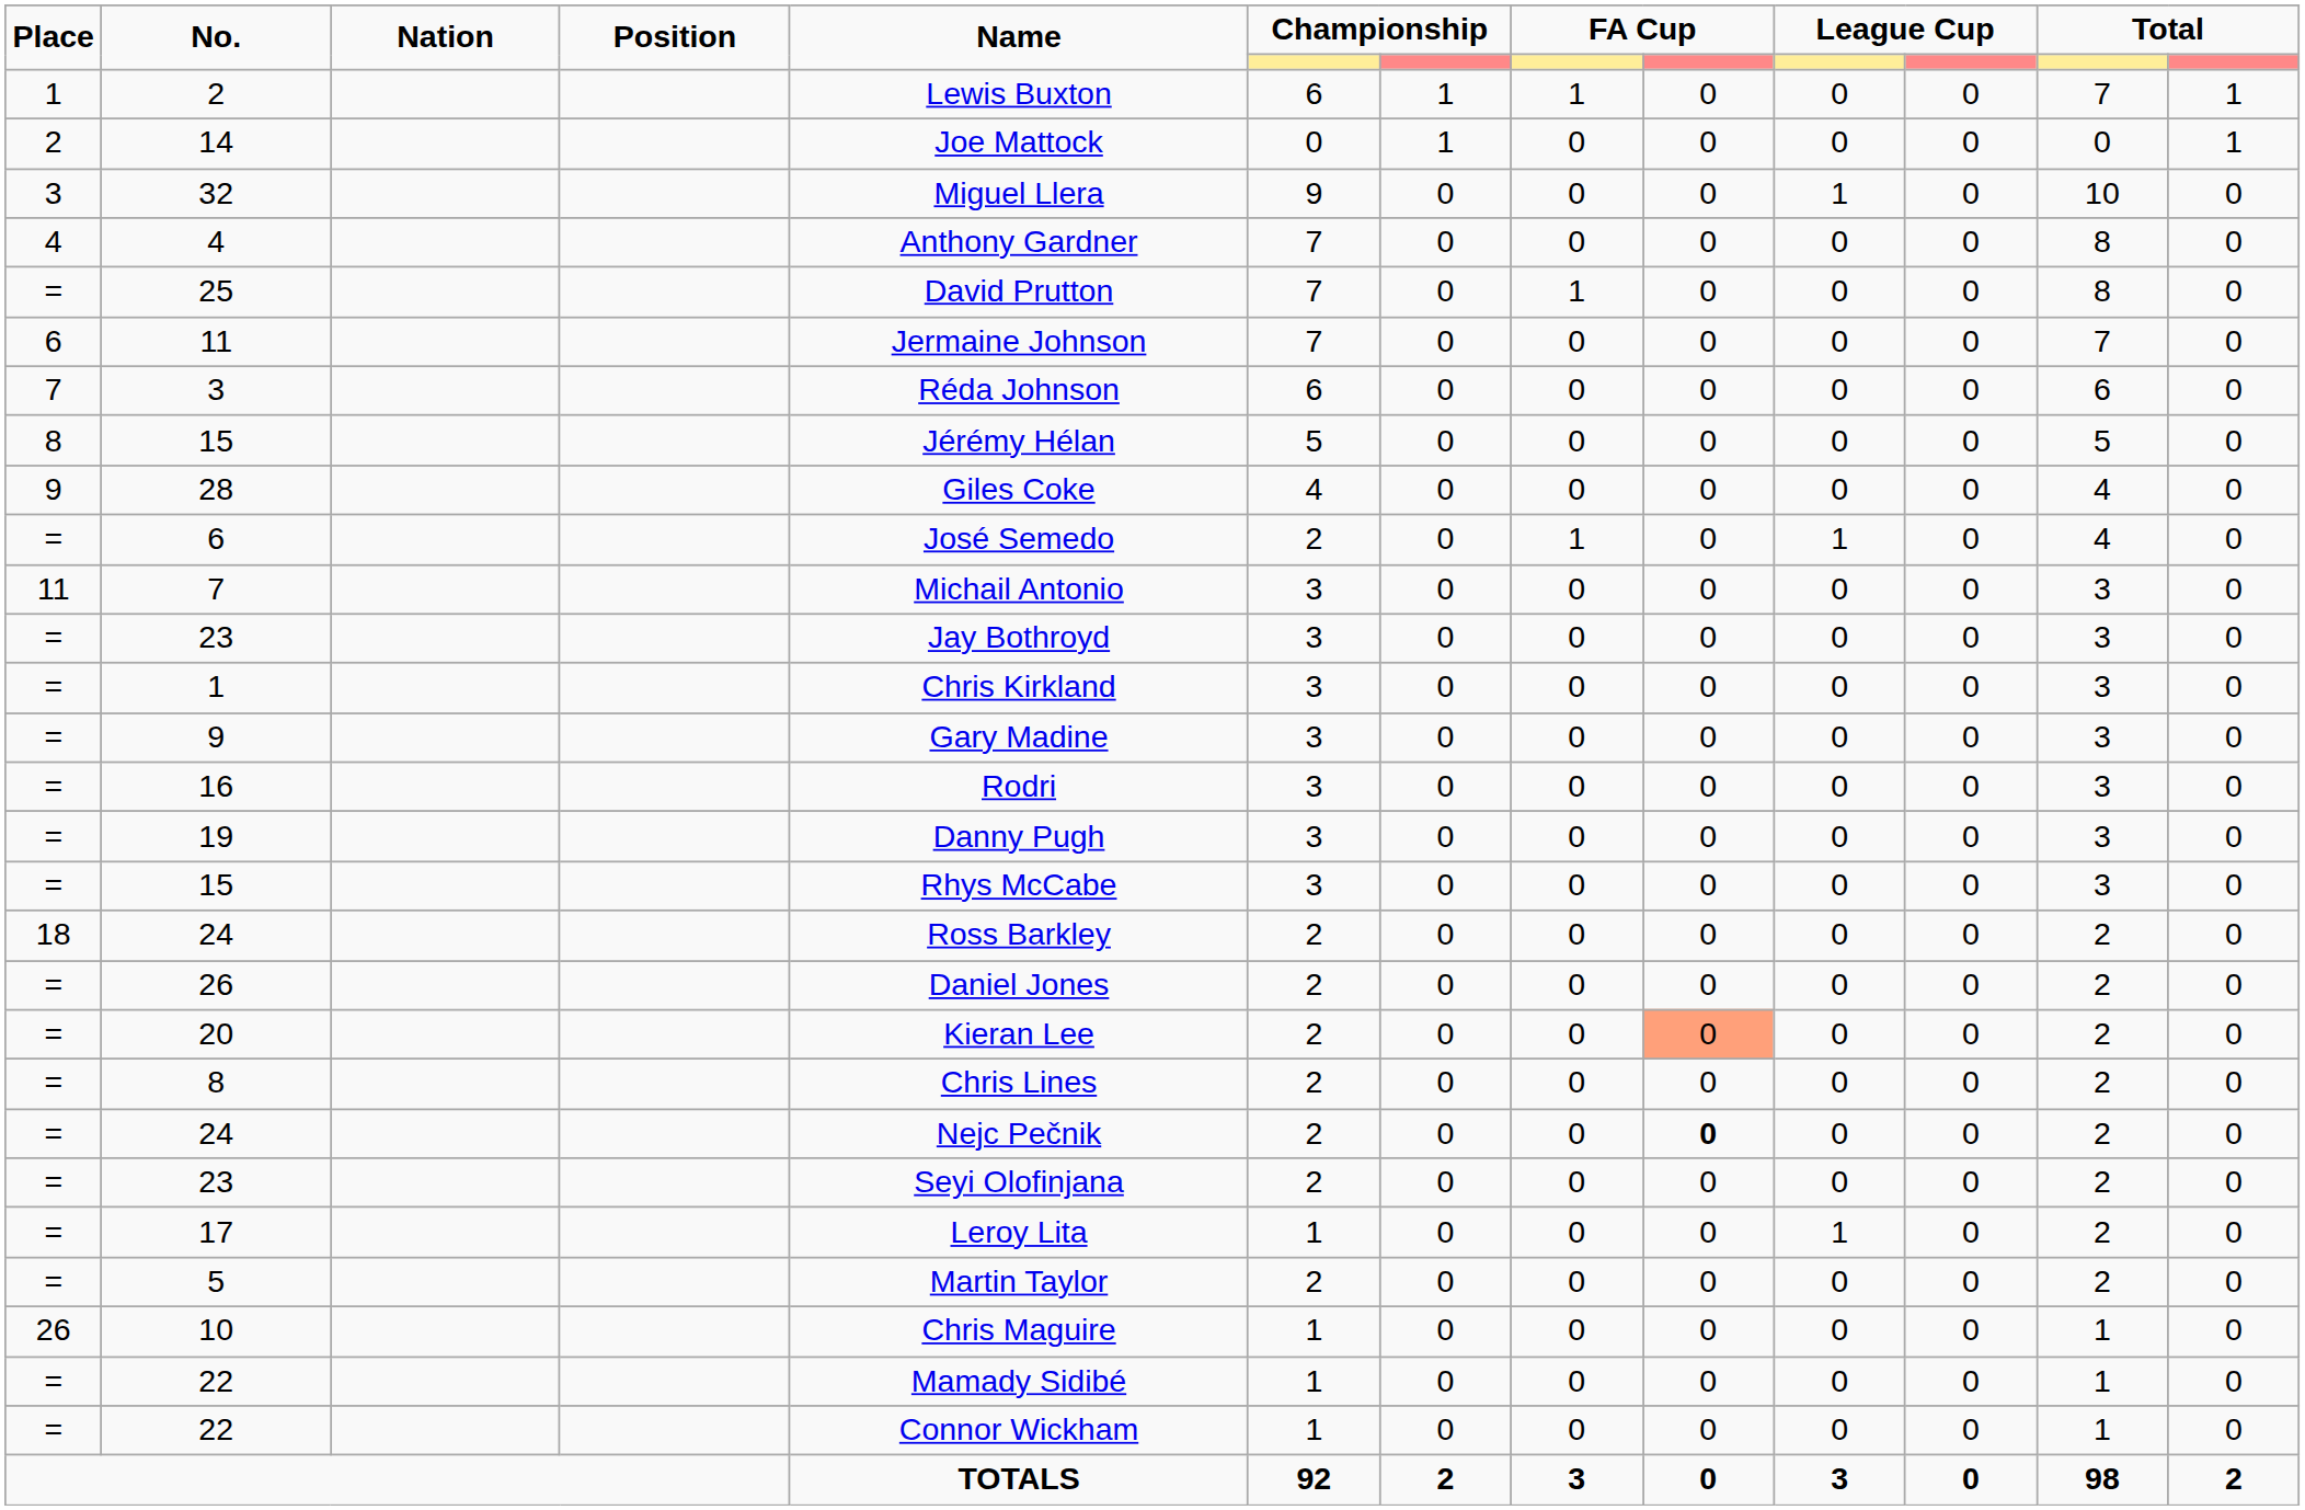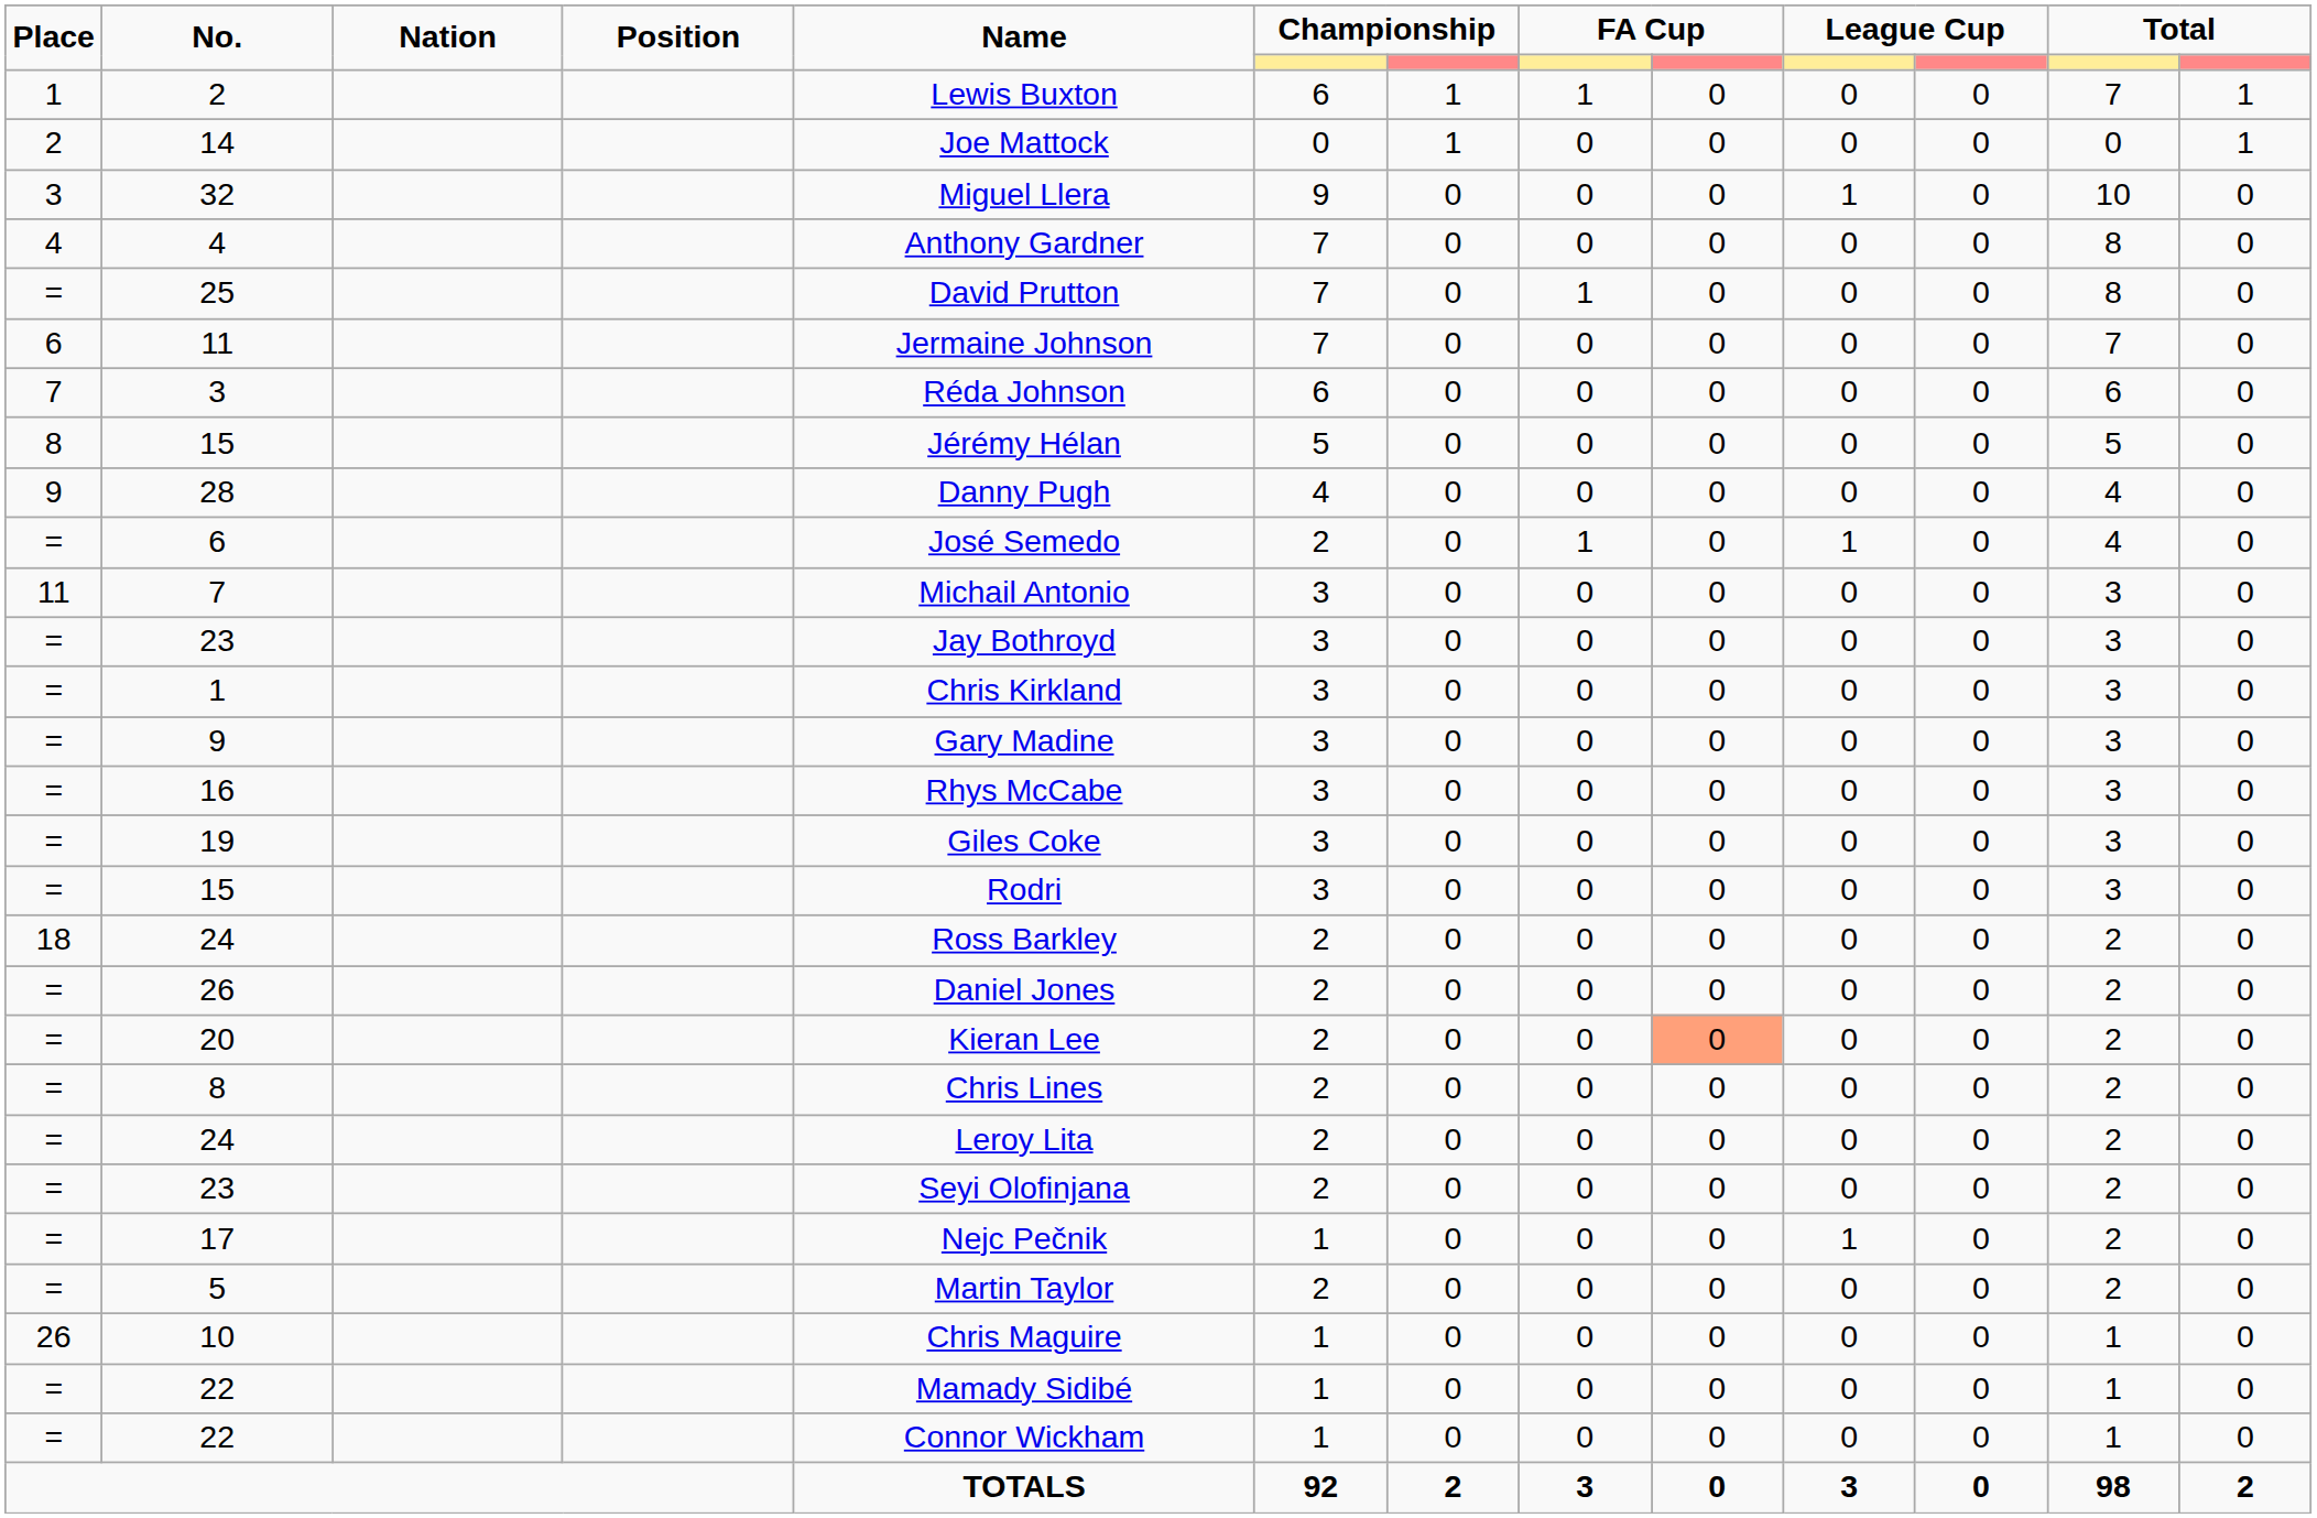 <table class="wikitable" style="text-align:center;">
 <tr style="text-align:center;">
 <td rowspan="2"  style-"width:10%; "><strong>Place</strong></td>
 <td rowspan="2"  style="width:10%; "><strong>No.</strong></td>
 <td rowspan="2"  style="width:10%; "><strong>Nation</strong></td>
 <td rowspan="2"  style="width:10%; "><strong>Position</strong></td>
 <td rowspan="2"  style="width:20%; "><strong>Name</strong></td>
 <td colspan="2"><strong>Championship</strong></td>
 <td colspan="2"><strong>FA Cup</strong></td>
 <td colspan="2"><strong>League Cup</strong></td>
 <td colspan="2"><strong>Total</strong></td>
 </tr>
 <tr>
 <th style="width:60px; background:#fe9;"></th>
 <th style="width:60px; background:#ff8888;"></th>
 <th style="width:60px; background:#fe9;"></th>
 <th style="width:60px; background:#ff8888;"></th>
 <th style="width:60px; background:#fe9;"></th>
 <th style="width:60px; background:#ff8888;"></th>
 <th style="width:60px; background:#fe9;"></th>
 <th style="width:60px; background:#ff8888;"></th>
 </tr>
 <tr>
 <td>1</td>
 <td>2</td>
 <td></td>
 <td></td>
 <td><a href='#'>Lewis Buxton</a></td>
 <td>6</td>
 <td>1</td>
 <td>1</td>
 <td>0</td>
 <td>0</td>
 <td>0</td>
 <td>7</td>
 <td>1</td>
 </tr>
 <tr>
 <td>2</td>
 <td>14</td>
 <td></td>
 <td></td>
 <td><a href='#'>Joe Mattock</a></td>
 <td>0</td>
 <td>1</td>
 <td>0</td>
 <td>0</td>
 <td>0</td>
 <td>0</td>
 <td>0</td>
 <td>1</td>
 </tr>
 <tr>
 <td>3</td>
 <td>32</td>
 <td></td>
 <td></td>
 <td><a href='#'>Miguel Llera</a></td>
 <td>9</td>
 <td>0</td>
 <td>0</td>
 <td>0</td>
 <td>1</td>
 <td>0</td>
 <td>10</td>
 <td>0</td>
 </tr>
 <tr>
 <td>4</td>
 <td>4</td>
 <td></td>
 <td></td>
 <td><a href='#'>Anthony Gardner</a></td>
 <td>7</td>
 <td>0</td>
 <td>0</td>
 <td>0</td>
 <td>0</td>
 <td>0</td>
 <td>8</td>
 <td>0</td>
 </tr>
 <tr>
 <td>=</td>
 <td>25</td>
 <td></td>
 <td></td>
 <td><a href='#'>David Prutton</a></td>
 <td>7</td>
 <td>0</td>
 <td>1</td>
 <td>0</td>
 <td>0</td>
 <td>0</td>
 <td>8</td>
 <td>0</td>
 </tr>
 <tr>
 <td>6</td>
 <td>11</td>
 <td></td>
 <td></td>
 <td><a href='#'>Jermaine Johnson</a></td>
 <td>7</td>
 <td>0</td>
 <td>0</td>
 <td>0</td>
 <td>0</td>
 <td>0</td>
 <td>7</td>
 <td>0</td>
 </tr>
 <tr>
 <td>7</td>
 <td>3</td>
 <td></td>
 <td></td>
 <td><a href='#'>Réda Johnson</a></td>
 <td>6</td>
 <td>0</td>
 <td>0</td>
 <td>0</td>
 <td>0</td>
 <td>0</td>
 <td>6</td>
 <td>0</td>
 </tr>
 <tr>
 <td>8</td>
 <td>15</td>
 <td></td>
 <td></td>
 <td><a href='#'>Jérémy Hélan</a></td>
 <td>5</td>
 <td>0</td>
 <td>0</td>
 <td>0</td>
 <td>0</td>
 <td>0</td>
 <td>5</td>
 <td>0</td>
 </tr>
 <tr>
 <td>9</td>
 <td>28</td>
 <td></td>
 <td></td>
-<td><a href='#'>Giles Coke</a></td>
+<td><a href='#'>Danny Pugh</a></td>
 <td>4</td>
 <td>0</td>
 <td>0</td>
 <td>0</td>
 <td>0</td>
 <td>0</td>
 <td>4</td>
 <td>0</td>
 </tr>
 <tr>
 <td>=</td>
 <td>6</td>
 <td></td>
 <td></td>
 <td><a href='#'>José Semedo</a></td>
 <td>2</td>
 <td>0</td>
 <td>1</td>
 <td>0</td>
 <td>1</td>
 <td>0</td>
 <td>4</td>
 <td>0</td>
 </tr>
 <tr>
 <td>11</td>
 <td>7</td>
 <td></td>
 <td></td>
 <td><a href='#'>Michail Antonio</a></td>
 <td>3</td>
 <td>0</td>
 <td>0</td>
 <td>0</td>
 <td>0</td>
 <td>0</td>
 <td>3</td>
 <td>0</td>
 </tr>
 <tr>
 <td>=</td>
 <td>23</td>
 <td></td>
 <td></td>
 <td><a href='#'>Jay Bothroyd</a></td>
 <td>3</td>
 <td>0</td>
 <td>0</td>
 <td>0</td>
 <td>0</td>
 <td>0</td>
 <td>3</td>
 <td>0</td>
 </tr>
 <tr>
 <td>=</td>
 <td>1</td>
 <td></td>
 <td></td>
 <td><a href='#'>Chris Kirkland</a></td>
 <td>3</td>
 <td>0</td>
 <td>0</td>
 <td>0</td>
 <td>0</td>
 <td>0</td>
 <td>3</td>
 <td>0</td>
 </tr>
 <tr>
 <td>=</td>
 <td>9</td>
 <td></td>
 <td></td>
 <td><a href='#'>Gary Madine</a></td>
 <td>3</td>
 <td>0</td>
 <td>0</td>
 <td>0</td>
 <td>0</td>
 <td>0</td>
 <td>3</td>
 <td>0</td>
 </tr>
 <tr>
 <td>=</td>
 <td>16</td>
 <td></td>
 <td></td>
-<td><a href='#'>Rodri</a></td>
+<td><a href='#'>Rhys McCabe</a></td>
 <td>3</td>
 <td>0</td>
 <td>0</td>
 <td>0</td>
 <td>0</td>
 <td>0</td>
 <td>3</td>
 <td>0</td>
 </tr>
 <tr>
 <td>=</td>
 <td>19</td>
 <td></td>
 <td></td>
-<td><a href='#'>Danny Pugh</a></td>
+<td><a href='#'>Giles Coke</a></td>
 <td>3</td>
 <td>0</td>
 <td>0</td>
 <td>0</td>
 <td>0</td>
 <td>0</td>
 <td>3</td>
 <td>0</td>
 </tr>
 <tr>
 <td>=</td>
 <td>15</td>
 <td></td>
 <td></td>
-<td><a href='#'>Rhys McCabe</a></td>
+<td><a href='#'>Rodri</a></td>
 <td>3</td>
 <td>0</td>
 <td>0</td>
 <td>0</td>
 <td>0</td>
 <td>0</td>
 <td>3</td>
 <td>0</td>
 </tr>
 <tr>
 <td>18</td>
 <td>24</td>
 <td></td>
 <td></td>
 <td><a href='#'>Ross Barkley</a></td>
 <td>2</td>
 <td>0</td>
 <td>0</td>
 <td>0</td>
 <td>0</td>
 <td>0</td>
 <td>2</td>
 <td>0</td>
 </tr>
 <tr>
 <td>=</td>
 <td>26</td>
 <td></td>
 <td></td>
 <td><a href='#'>Daniel Jones</a></td>
 <td>2</td>
 <td>0</td>
 <td>0</td>
 <td>0</td>
 <td>0</td>
 <td>0</td>
 <td>2</td>
 <td>0</td>
 </tr>
 <tr>
 <td>=</td>
 <td>20</td>
 <td></td>
 <td></td>
 <td><a href='#'>Kieran Lee</a></td>
 <td>2</td>
 <td>0</td>
 <td>0</td>
 <td style="background: lightsalmon;">0</td>
 <td>0</td>
 <td>0</td>
 <td>2</td>
 <td>0</td>
 </tr>
 <tr>
 <td>=</td>
 <td>8</td>
 <td></td>
 <td></td>
 <td><a href='#'>Chris Lines</a></td>
 <td>2</td>
 <td>0</td>
 <td>0</td>
 <td>0</td>
 <td>0</td>
 <td>0</td>
 <td>2</td>
 <td>0</td>
 </tr>
 <tr>
 <td>=</td>
 <td>24</td>
 <td></td>
 <td></td>
-<td><a href='#'>Nejc Pečnik</a></td>
+<td><a href='#'>Leroy Lita</a></td>
 <td>2</td>
 <td>0</td>
 <td>0</td>
-<td><strong>0</strong></td>
+<td>0</td>
 <td>0</td>
 <td>0</td>
 <td>2</td>
 <td>0</td>
 </tr>
 <tr>
 <td>=</td>
 <td>23</td>
 <td></td>
 <td></td>
 <td><a href='#'>Seyi Olofinjana</a></td>
 <td>2</td>
 <td>0</td>
 <td>0</td>
 <td>0</td>
 <td>0</td>
 <td>0</td>
 <td>2</td>
 <td>0</td>
 </tr>
 <tr>
 <td>=</td>
 <td>17</td>
 <td></td>
 <td></td>
-<td><a href='#'>Leroy Lita</a></td>
+<td><a href='#'>Nejc Pečnik</a></td>
 <td>1</td>
 <td>0</td>
 <td>0</td>
 <td>0</td>
 <td>1</td>
 <td>0</td>
 <td>2</td>
 <td>0</td>
 </tr>
 <tr>
 <td>=</td>
 <td>5</td>
 <td></td>
 <td></td>
 <td><a href='#'>Martin Taylor</a></td>
 <td>2</td>
 <td>0</td>
 <td>0</td>
 <td>0</td>
 <td>0</td>
 <td>0</td>
 <td>2</td>
 <td>0</td>
 </tr>
 <tr>
 <td>26</td>
 <td>10</td>
 <td></td>
 <td></td>
 <td><a href='#'>Chris Maguire</a></td>
 <td>1</td>
 <td>0</td>
 <td>0</td>
 <td>0</td>
 <td>0</td>
 <td>0</td>
 <td>1</td>
 <td>0</td>
 </tr>
 <tr>
 <td>=</td>
 <td>22</td>
 <td></td>
 <td></td>
 <td><a href='#'>Mamady Sidibé</a></td>
 <td>1</td>
 <td>0</td>
 <td>0</td>
 <td>0</td>
 <td>0</td>
 <td>0</td>
 <td>1</td>
 <td>0</td>
 </tr>
 <tr>
 <td>=</td>
 <td>22</td>
 <td></td>
 <td></td>
 <td><a href='#'>Connor Wickham</a></td>
 <td>1</td>
 <td>0</td>
 <td>0</td>
 <td>0</td>
 <td>0</td>
 <td>0</td>
 <td>1</td>
 <td>0</td>
 </tr>
 <tr>
 <td colspan="4"></td>
 <td><strong>TOTALS</strong></td>
 <td><strong>92</strong></td>
 <td><strong>2</strong></td>
 <td><strong>3</strong></td>
 <td><strong>0</strong></td>
 <td><strong>3</strong></td>
 <td><strong>0</strong></td>
 <td><strong>98</strong></td>
 <td><strong>2</strong></td>
 </tr>
 </table>
